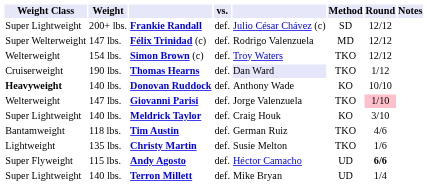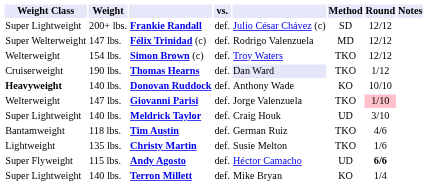 <table class="toccolours" style="font-size: 85%;">
 <tr>
 <th style="background:#e6e8fa; color:#000; text-align:center;">Weight Class</th>
 <th style="background:#e6e8fa; color:#000; text-align:center;">Weight</th>
 <th style="background:#e6e8fa; color:#000; text-align:center;"></th>
 <th style="background:#e6e8fa; color:#000; text-align:center;">vs.</th>
 <th style="background:#e6e8fa; color:#000; text-align:center;"></th>
 <th style="background:#e6e8fa; color:#000; text-align:center;">Method</th>
 <th style="background:#e6e8fa; color:#000; text-align:center;">Round</th>
 <th style="background:#e6e8fa; color:#000; text-align:center;">Notes</th>
 </tr>
 <tr>
 <td>Super Lightweight</td>
 <td>200+ lbs.</td>
 <td><strong><a href='#'>Frankie Randall</a></strong></td>
 <td>def.</td>
 <td><a href='#'>Julio César Chávez</a> (c)</td>
 <td align=center>SD</td>
 <td align=center>12/12</td>
 <td></td>
 </tr>
 <tr>
 <td>Super Welterweight</td>
 <td>147 lbs.</td>
 <td><strong><a href='#'>Félix Trinidad</a></strong> (c)</td>
 <td>def.</td>
 <td>Rodrigo Valenzuela</td>
 <td align=center>MD</td>
 <td align=center>12/12</td>
 <td></td>
 </tr>
 <tr>
 <td>Welterweight</td>
 <td>154 lbs.</td>
 <td><strong><a href='#'>Simon Brown</a></strong> (c)</td>
 <td>def.</td>
 <td><a href='#'>Troy Waters</a></td>
 <td align=center>TKO</td>
 <td align=center>12/12</td>
 <td></td>
 </tr>
 <tr>
 <td>Cruiserweight</td>
 <td>190 lbs.</td>
 <td><strong><a href='#'>Thomas Hearns</a></strong></td>
 <td>def.</td>
 <td style="background: lavender;">Dan Ward</td>
 <td align=center>TKO</td>
 <td align=center>1/12</td>
 <td></td>
 </tr>
 <tr>
 <td><strong>Heavyweight</strong></td>
 <td>140 lbs.</td>
 <td><strong><a href='#'>Donovan Ruddock</a></strong></td>
 <td>def.</td>
 <td>Anthony Wade</td>
 <td align=center>KO</td>
 <td align=center>10/10</td>
 </tr>
 <tr>
 <td>Welterweight</td>
 <td>147 lbs.</td>
 <td><strong><a href='#'>Giovanni Parisi</a></strong></td>
 <td>def.</td>
 <td>Jorge Valenzuela</td>
 <td align=center>TKO</td>
 <td align=center style="background: pink;">1/10</td>
 </tr>
 <tr>
 <td>Super Lightweight</td>
 <td>140 lbs.</td>
 <td><strong><a href='#'>Meldrick Taylor</a></strong></td>
 <td>def.</td>
 <td>Craig Houk</td>
-<td align=center>KO</td>
+<td align=center>UD</td>
 <td align=center>3/10</td>
 </tr>
 <tr>
 <td>Bantamweight</td>
 <td>118 lbs.</td>
 <td><strong><a href='#'>Tim Austin</a></strong></td>
 <td>def.</td>
 <td>German Ruiz</td>
 <td align=center>TKO</td>
 <td align=center>4/6</td>
 </tr>
 <tr>
 <td>Lightweight</td>
 <td>135 lbs.</td>
 <td><strong><a href='#'>Christy Martin</a></strong></td>
 <td>def.</td>
 <td>Susie Melton</td>
 <td align=center>TKO</td>
 <td align=center>1/6</td>
 </tr>
 <tr>
 <td>Super Flyweight</td>
 <td>115 lbs.</td>
 <td><strong><a href='#'>Andy Agosto</a></strong></td>
 <td>def.</td>
 <td><a href='#'>Héctor Camacho</a></td>
 <td align=center>UD</td>
 <td align=center><strong>6/6</strong></td>
 </tr>
 <tr>
 <td>Super Lightweight</td>
 <td>140 lbs.</td>
 <td><strong><a href='#'>Terron Millett</a></strong></td>
 <td>def.</td>
 <td>Mike Bryan</td>
-<td align=center>UD</td>
+<td align=center>KO</td>
 <td align=center>1/4</td>
 </tr>
 </table>
